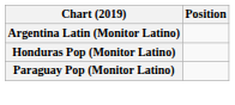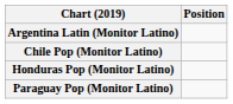 <table class="wikitable plainrowheaders sortable" style="text-align:center">
 <tr>
 <th scope="col">Chart (2019)</th>
 <th scope="col">Position</th>
 </tr>
 <tr>
 <th scope="row">Argentina Latin (Monitor Latino)</th>
+<td></td>
+</tr>
+<tr>
+<th scope="row">Chile Pop (Monitor Latino)</th>
 <td></td>
 </tr>
 <tr>
 <th scope="row">Honduras Pop (Monitor Latino)</th>
 <td></td>
 </tr>
 <tr>
 <th scope="row">Paraguay Pop (Monitor Latino)</th>
 <td></td>
 </tr>
 </table>
